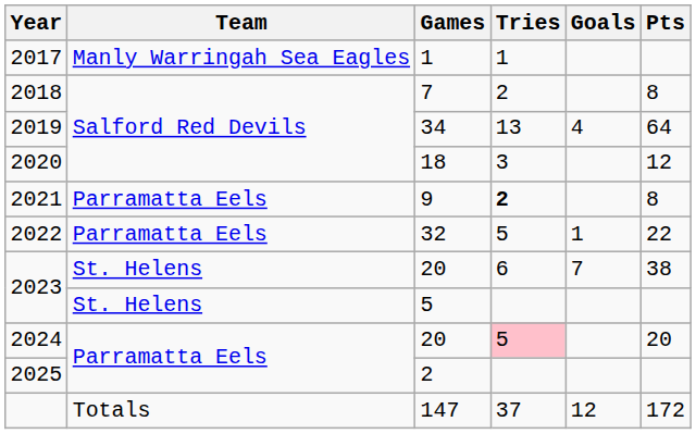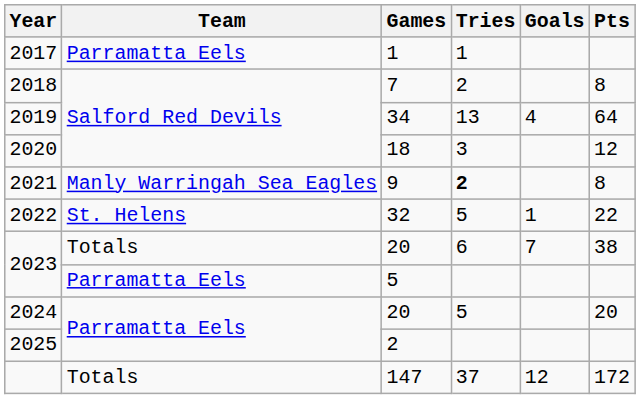 <table class="wikitable">
 <tr>
 <th>Year</th>
 <th>Team</th>
 <th>Games</th>
 <th>Tries</th>
 <th>Goals</th>
 <th>Pts</th>
 </tr>
 <tr>
 <td>2017</td>
-<td> <a href='#'>Manly Warringah Sea Eagles</a></td>
+<td> <a href='#'>Parramatta Eels</a></td>
 <td>1</td>
 <td>1</td>
 <td></td>
 <td></td>
 </tr>
 <tr>
 <td>2018</td>
 <td rowspan="3"> <a href='#'>Salford Red Devils</a></td>
 <td>7</td>
 <td>2</td>
 <td></td>
 <td>8</td>
 </tr>
 <tr>
 <td>2019</td>
 <td>34</td>
 <td>13</td>
 <td>4</td>
 <td>64</td>
 </tr>
 <tr>
 <td>2020</td>
 <td>18</td>
 <td>3</td>
 <td></td>
 <td>12</td>
 </tr>
 <tr>
 <td>2021</td>
-<td> <a href='#'>Parramatta Eels</a></td>
+<td> <a href='#'>Manly Warringah Sea Eagles</a></td>
 <td>9</td>
 <td><strong>2</strong></td>
 <td></td>
 <td>8</td>
 </tr>
 <tr>
 <td>2022</td>
-<td> <a href='#'>Parramatta Eels</a></td>
+<td> <a href='#'>St. Helens</a></td>
 <td>32</td>
 <td>5</td>
 <td>1</td>
 <td>22</td>
 </tr>
 <tr>
 <td rowspan="2">2023</td>
-<td> <a href='#'>St. Helens</a></td>
+<td>Totals</td>
 <td>20</td>
 <td>6</td>
 <td>7</td>
 <td>38</td>
 </tr>
 <tr>
-<td> <a href='#'>St. Helens</a></td>
+<td> <a href='#'>Parramatta Eels</a></td>
 <td>5</td>
 <td></td>
 <td></td>
 <td></td>
 </tr>
 <tr>
 <td>2024</td>
 <td rowspan="2"> <a href='#'>Parramatta Eels</a></td>
 <td>20</td>
-<td style="background: pink;">5</td>
+<td>5</td>
 <td></td>
 <td>20</td>
 </tr>
 <tr>
 <td>2025</td>
 <td>2</td>
 <td></td>
 <td></td>
 <td></td>
 </tr>
 <tr>
 <td></td>
 <td>Totals</td>
 <td>147</td>
 <td>37</td>
 <td>12</td>
 <td>172</td>
 </tr>
 </table>
